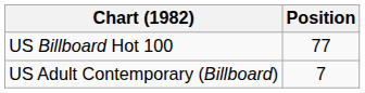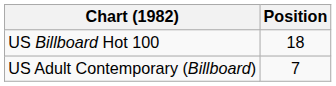 <table class="wikitable sortable">
 <tr>
 <th>Chart (1982)</th>
 <th style="text-align:center;">Position</th>
 </tr>
 <tr>
 <td>US <em>Billboard</em> Hot 100</td>
-<td style="text-align:center;">77</td>
+<td style="text-align:center;">18</td>
 </tr>
 <tr>
 <td>US Adult Contemporary (<em>Billboard</em>)</td>
 <td style="text-align:center;">7</td>
 </tr>
 </table>
